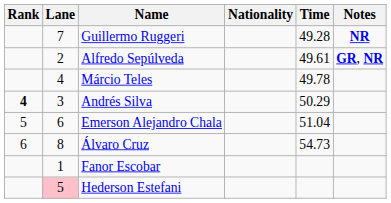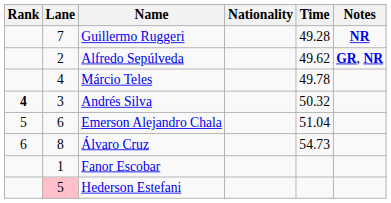 <table class="wikitable sortable" style="text-align:center">
 <tr>
 <th>Rank</th>
 <th>Lane</th>
 <th>Name</th>
 <th>Nationality</th>
 <th>Time</th>
 <th>Notes</th>
 </tr>
 <tr>
 <td></td>
 <td>7</td>
 <td align=left><a href='#'>Guillermo Ruggeri</a></td>
 <td align=left></td>
 <td>49.28</td>
 <td><strong><a href='#'>NR</a></strong></td>
 </tr>
 <tr>
 <td></td>
 <td>2</td>
 <td align=left><a href='#'>Alfredo Sepúlveda</a></td>
 <td align=left></td>
-<td>49.61</td>
+<td>49.62</td>
 <td><strong><a href='#'>GR</a></strong>, <strong><a href='#'>NR</a></strong></td>
 </tr>
 <tr>
 <td></td>
 <td>4</td>
 <td align=left><a href='#'>Márcio Teles</a></td>
 <td align=left></td>
 <td>49.78</td>
 <td></td>
 </tr>
 <tr>
 <td><strong>4</strong></td>
 <td>3</td>
 <td align=left><a href='#'>Andrés Silva</a></td>
 <td align=left></td>
-<td>50.29</td>
+<td>50.32</td>
 <td></td>
 </tr>
 <tr>
 <td>5</td>
 <td>6</td>
 <td align=left><a href='#'>Emerson Alejandro Chala</a></td>
 <td align=left></td>
 <td>51.04</td>
 <td></td>
 </tr>
 <tr>
 <td>6</td>
 <td>8</td>
 <td align=left><a href='#'>Álvaro Cruz</a></td>
 <td align=left></td>
 <td>54.73</td>
 <td></td>
 </tr>
 <tr>
 <td></td>
 <td>1</td>
 <td align=left><a href='#'>Fanor Escobar</a></td>
 <td align=left></td>
 <td></td>
 <td></td>
 </tr>
 <tr>
 <td></td>
 <td style="background: pink;">5</td>
 <td align=left><a href='#'>Hederson Estefani</a></td>
 <td align=left></td>
 <td></td>
 <td></td>
 </tr>
 </table>
